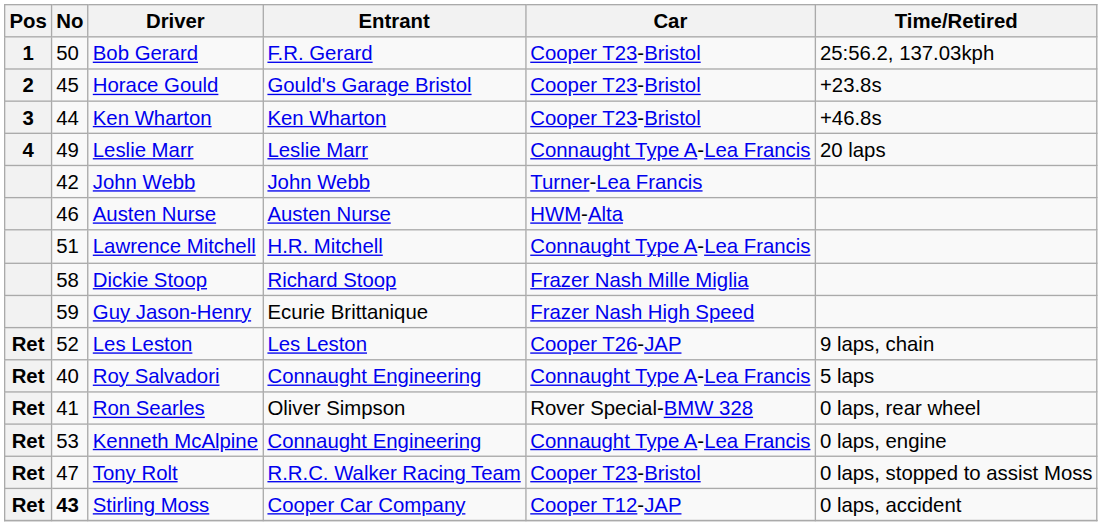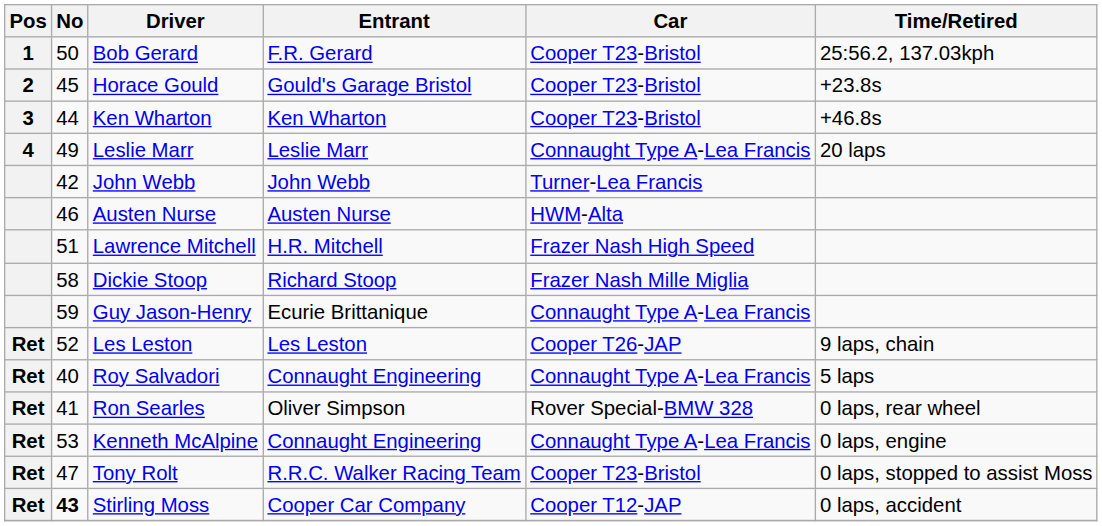 <table class="wikitable" style="font-size: 95%;">
 <tr>
 <th>Pos</th>
 <th>No</th>
 <th>Driver</th>
 <th>Entrant</th>
 <th>Car</th>
 <th>Time/Retired</th>
 </tr>
 <tr>
 <th>1</th>
 <td>50</td>
 <td> <a href='#'>Bob Gerard</a></td>
 <td><a href='#'>F.R. Gerard</a></td>
 <td><a href='#'>Cooper T23</a>-<a href='#'>Bristol</a></td>
 <td>25:56.2, 137.03kph</td>
 </tr>
 <tr>
 <th>2</th>
 <td>45</td>
 <td> <a href='#'>Horace Gould</a></td>
 <td><a href='#'>Gould's Garage Bristol</a></td>
 <td><a href='#'>Cooper T23</a>-<a href='#'>Bristol</a></td>
 <td>+23.8s</td>
 </tr>
 <tr>
 <th>3</th>
 <td>44</td>
 <td> <a href='#'>Ken Wharton</a></td>
 <td><a href='#'>Ken Wharton</a></td>
 <td><a href='#'>Cooper T23</a>-<a href='#'>Bristol</a></td>
 <td>+46.8s</td>
 </tr>
 <tr>
 <th>4</th>
 <td>49</td>
 <td> <a href='#'>Leslie Marr</a></td>
 <td><a href='#'>Leslie Marr</a></td>
 <td><a href='#'>Connaught Type A</a>-<a href='#'>Lea Francis</a></td>
 <td>20 laps</td>
 </tr>
 <tr>
 <th></th>
 <td>42</td>
 <td> <a href='#'>John Webb</a></td>
 <td><a href='#'>John Webb</a></td>
 <td><a href='#'>Turner</a>-<a href='#'>Lea Francis</a></td>
 <td></td>
 </tr>
 <tr>
 <th></th>
 <td>46</td>
 <td> <a href='#'>Austen Nurse</a></td>
 <td><a href='#'>Austen Nurse</a></td>
 <td><a href='#'>HWM</a>-<a href='#'>Alta</a></td>
 <td></td>
 </tr>
 <tr>
 <th></th>
 <td>51</td>
 <td> <a href='#'>Lawrence Mitchell</a></td>
 <td><a href='#'>H.R. Mitchell</a></td>
-<td><a href='#'>Connaught Type A</a>-<a href='#'>Lea Francis</a></td>
+<td><a href='#'>Frazer Nash High Speed</a></td>
 <td></td>
 </tr>
 <tr>
 <th></th>
 <td>58</td>
 <td> <a href='#'>Dickie Stoop</a></td>
 <td><a href='#'>Richard Stoop</a></td>
 <td><a href='#'>Frazer Nash Mille Miglia</a></td>
 <td></td>
 </tr>
 <tr>
 <th></th>
 <td>59</td>
 <td> <a href='#'>Guy Jason-Henry</a></td>
 <td>Ecurie Brittanique</td>
-<td><a href='#'>Frazer Nash High Speed</a></td>
+<td><a href='#'>Connaught Type A</a>-<a href='#'>Lea Francis</a></td>
 <td></td>
 </tr>
 <tr>
 <th>Ret</th>
 <td>52</td>
 <td> <a href='#'>Les Leston</a></td>
 <td><a href='#'>Les Leston</a></td>
 <td><a href='#'>Cooper T26</a>-<a href='#'>JAP</a></td>
 <td>9 laps, chain</td>
 </tr>
 <tr>
 <th>Ret</th>
 <td>40</td>
 <td> <a href='#'>Roy Salvadori</a></td>
 <td><a href='#'>Connaught Engineering</a></td>
 <td><a href='#'>Connaught Type A</a>-<a href='#'>Lea Francis</a></td>
 <td>5 laps</td>
 </tr>
 <tr>
 <th>Ret</th>
 <td>41</td>
 <td> <a href='#'>Ron Searles</a></td>
 <td>Oliver Simpson</td>
 <td>Rover Special-<a href='#'>BMW 328</a></td>
 <td>0 laps, rear wheel</td>
 </tr>
 <tr>
 <th>Ret</th>
 <td>53</td>
 <td> <a href='#'>Kenneth McAlpine</a></td>
 <td><a href='#'>Connaught Engineering</a></td>
 <td><a href='#'>Connaught Type A</a>-<a href='#'>Lea Francis</a></td>
 <td>0 laps, engine</td>
 </tr>
 <tr>
 <th>Ret</th>
 <td>47</td>
 <td> <a href='#'>Tony Rolt</a></td>
 <td><a href='#'>R.R.C. Walker Racing Team</a></td>
 <td><a href='#'>Cooper T23</a>-<a href='#'>Bristol</a></td>
 <td>0 laps, stopped to assist Moss</td>
 </tr>
 <tr>
 <th>Ret</th>
 <td><strong>43</strong></td>
 <td> <a href='#'>Stirling Moss</a></td>
 <td><a href='#'>Cooper Car Company</a></td>
 <td><a href='#'>Cooper T12</a>-<a href='#'>JAP</a></td>
 <td>0 laps, accident</td>
 </tr>
 <tr>
 </tr>
 </table>
